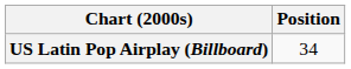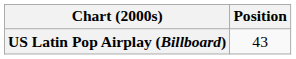 <table class="wikitable plainrowheaders " style="text-align:center;">
 <tr>
 <th scope="col">Chart (2000s)</th>
 <th scope="col">Position</th>
 </tr>
 <tr>
 <th scope="row">US Latin Pop Airplay (<em>Billboard</em>)</th>
-<td>34</td>
+<td>43</td>
 </tr>
 </table>
